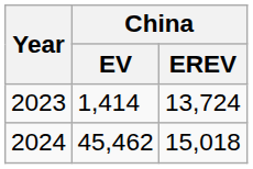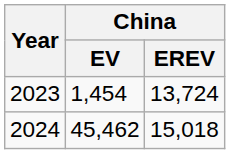 <table class="wikitable">
 <tr>
 <th rowspan="2">Year</th>
 <th colspan="2">China</th>
 </tr>
 <tr>
 <th>EV</th>
 <th>EREV</th>
 </tr>
 <tr>
 <td>2023</td>
-<td>1,414</td>
+<td>1,454</td>
 <td>13,724</td>
 </tr>
 <tr>
 <td>2024</td>
 <td>45,462</td>
 <td>15,018</td>
 </tr>
 </table>
